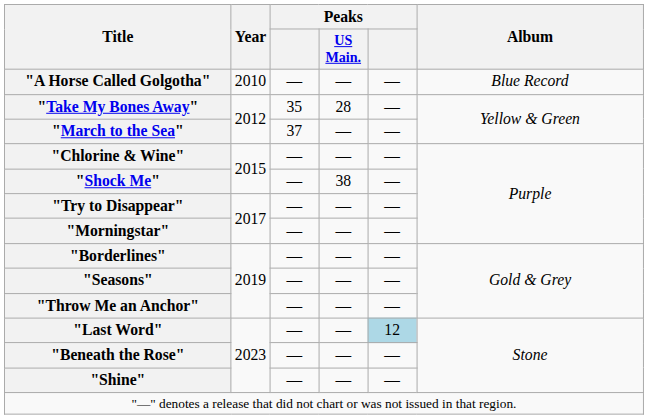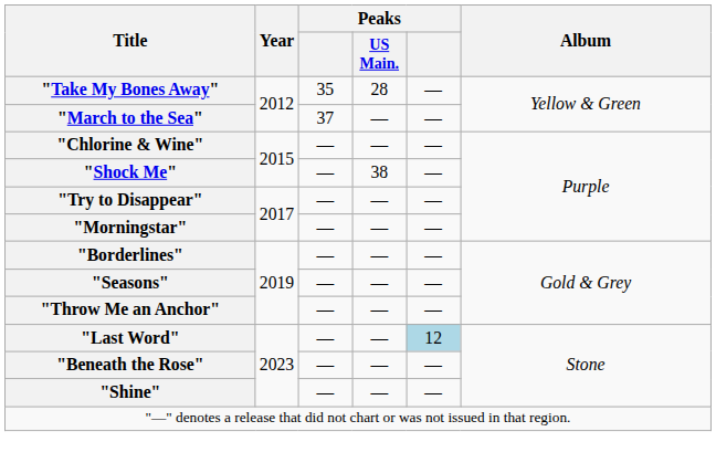 <table class="wikitable plainrowheaders" style="text-align:center;">
 <tr>
 <th scope="col" rowspan="2" style="width:14em;">Title</th>
 <th scope="col" rowspan="2">Year</th>
 <th scope="col" colspan="3">Peaks</th>
 <th scope="col" rowspan="2" style="width:14em;">Album</th>
 </tr>
 <tr>
 <th scope="col" style="width:3em;font-size:90%;"><br></th>
 <th scope="col" style="width:3em;font-size:90%;"><a href='#'>US<br>Main.</a><br></th>
 <th scope="col" style="width:3em;font-size:90%;"><br></th>
-</tr>
-<tr>
-<th scope="row">"A Horse Called Golgotha"</th>
-<td>2010</td>
-<td>—</td>
-<td>—</td>
-<td>—</td>
-<td><em>Blue Record</em></td>
 </tr>
 <tr>
 <th scope="row">"<a href='#'>Take My Bones Away</a>"</th>
 <td rowspan="2">2012</td>
 <td>35</td>
 <td>28</td>
 <td>—</td>
 <td rowspan="2"><em>Yellow & Green</em></td>
 </tr>
 <tr>
 <th scope="row">"<a href='#'>March to the Sea</a>"</th>
 <td>37</td>
 <td>—</td>
 <td>—</td>
 </tr>
 <tr>
 <th scope="row">"Chlorine & Wine"</th>
 <td rowspan="2">2015</td>
 <td>—</td>
 <td>—</td>
 <td>—</td>
 <td rowspan="4"><em>Purple</em></td>
 </tr>
 <tr>
 <th scope="row">"<a href='#'>Shock Me</a>"</th>
 <td>—</td>
 <td>38</td>
 <td>—</td>
 </tr>
 <tr>
 <th scope="row">"Try to Disappear"</th>
 <td rowspan="2">2017</td>
 <td>—</td>
 <td>—</td>
 <td>—</td>
 </tr>
 <tr>
 <th scope="row">"Morningstar"</th>
 <td>—</td>
 <td>—</td>
 <td>—</td>
 </tr>
 <tr>
 <th scope="row">"Borderlines"</th>
 <td rowspan="3">2019</td>
 <td>—</td>
 <td>—</td>
 <td>—</td>
 <td rowspan="3"><em>Gold & Grey</em></td>
 </tr>
 <tr>
 <th scope="row">"Seasons"</th>
 <td>—</td>
 <td>—</td>
 <td>—</td>
 </tr>
 <tr>
 <th scope="row">"Throw Me an Anchor"</th>
 <td>—</td>
 <td>—</td>
 <td>—</td>
 </tr>
 <tr>
 <th scope="row">"Last Word"</th>
 <td rowspan="3">2023</td>
 <td>—</td>
 <td>—</td>
 <td style="background: lightblue;">12</td>
 <td rowspan="3"><em>Stone</em></td>
 </tr>
 <tr>
 <th scope="row">"Beneath the Rose"</th>
 <td>—</td>
 <td>—</td>
 <td>—</td>
 </tr>
 <tr>
 <th scope="row">"Shine"</th>
 <td>—</td>
 <td>—</td>
 <td>—</td>
 </tr>
 <tr>
 <td align="center" colspan="6" style="font-size: 85%">"—" denotes a release that did not chart or was not issued in that region.</td>
 </tr>
 </table>
